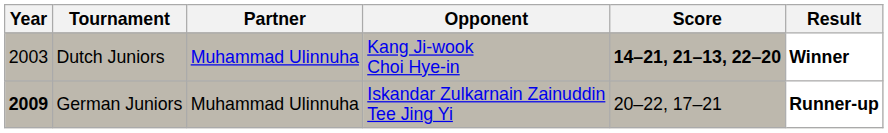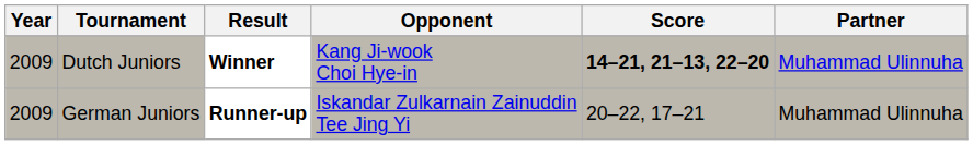 <table class="sortable wikitable" style="font-size: 90%;">
 <tr>
 <th>Year</th>
 <th>Tournament</th>
-<th>Partner</th>
+<th>Result</th>
 <th>Opponent</th>
 <th>Score</th>
-<th>Result</th>
+<th>Partner</th>
 </tr>
 <tr style="background:#BDB8AD">
-<td align="center">2003</td>
+<td align="center">2009</td>
 <td align="left">Dutch Juniors</td>
-<td align="left"> <a href='#'>Muhammad Ulinnuha</a></td>
+<td style="text-align:left; background:white"> <strong>Winner</strong></td>
 <td align="left"> <a href='#'>Kang Ji-wook</a><br> <a href='#'>Choi Hye-in</a></td>
 <td align="left"><strong>14–21, 21–13, 22–20</strong></td>
-<td style="text-align:left; background:white"> <strong>Winner</strong></td>
+<td align="left"> <a href='#'>Muhammad Ulinnuha</a></td>
 </tr>
 <tr style="background:#BDB8AD">
-<td align="center"><strong>2009</strong></td>
+<td align="center">2009</td>
 <td align="left">German Juniors</td>
-<td align="left"> Muhammad Ulinnuha</td>
+<td style="text-align:left; background:white"> <strong>Runner-up</strong></td>
 <td align="left"> <a href='#'>Iskandar Zulkarnain Zainuddin</a><br> <a href='#'>Tee Jing Yi</a></td>
 <td align="left">20–22, 17–21</td>
-<td style="text-align:left; background:white"> <strong>Runner-up</strong></td>
+<td align="left"> Muhammad Ulinnuha</td>
 </tr>
 </table>
